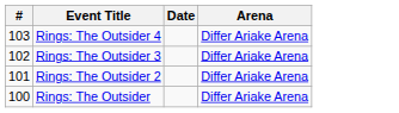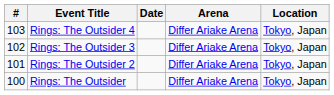 <table class="sortable wikitable succession-box" style="font-size:90%;">
 <tr>
 <th scope="col">#</th>
 <th scope="col">Event Title</th>
 <th scope="col">Date</th>
 <th scope="col">Arena</th>
+<th scope="col">Location</th>
 </tr>
 <tr>
 <td align=center>103</td>
 <td><a href='#'>Rings: The Outsider 4</a></td>
 <td></td>
 <td><a href='#'>Differ Ariake Arena</a></td>
+<td><a href='#'>Tokyo</a>, Japan</td>
 </tr>
 <tr>
 <td align=center>102</td>
 <td><a href='#'>Rings: The Outsider 3</a></td>
 <td></td>
 <td><a href='#'>Differ Ariake Arena</a></td>
+<td><a href='#'>Tokyo</a>, Japan</td>
 </tr>
 <tr>
 <td align=center>101</td>
 <td><a href='#'>Rings: The Outsider 2</a></td>
 <td></td>
 <td><a href='#'>Differ Ariake Arena</a></td>
+<td><a href='#'>Tokyo</a>, Japan</td>
 </tr>
 <tr>
 <td align=center>100</td>
 <td><a href='#'>Rings: The Outsider</a></td>
 <td></td>
 <td><a href='#'>Differ Ariake Arena</a></td>
+<td><a href='#'>Tokyo</a>, Japan</td>
 </tr>
 </table>
